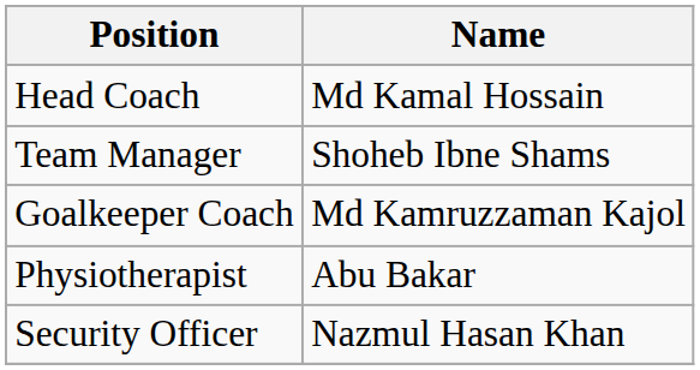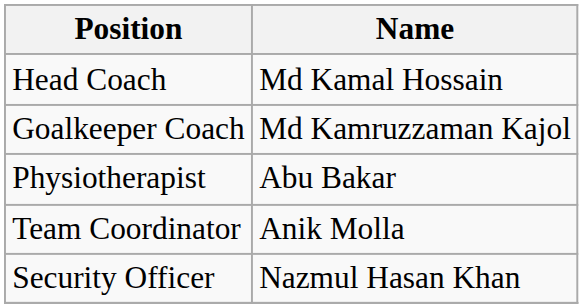 <table class="wikitable">
 <tr>
 <th>Position</th>
 <th>Name</th>
 </tr>
 <tr>
 <td>Head Coach</td>
 <td> Md Kamal Hossain</td>
 </tr>
 <tr>
-<td>Team Manager</td>
-<td> Shoheb Ibne Shams</td>
-</tr>
-<tr>
 <td>Goalkeeper Coach</td>
 <td> Md Kamruzzaman Kajol</td>
 </tr>
 <tr>
 <td>Physiotherapist</td>
 <td> Abu Bakar</td>
 </tr>
 <tr>
+<td>Team Coordinator</td>
+<td> Anik Molla</td>
+</tr>
+<tr>
 <td>Security Officer</td>
 <td> Nazmul Hasan Khan</td>
 </tr>
 <tr>
 </tr>
 </table>
